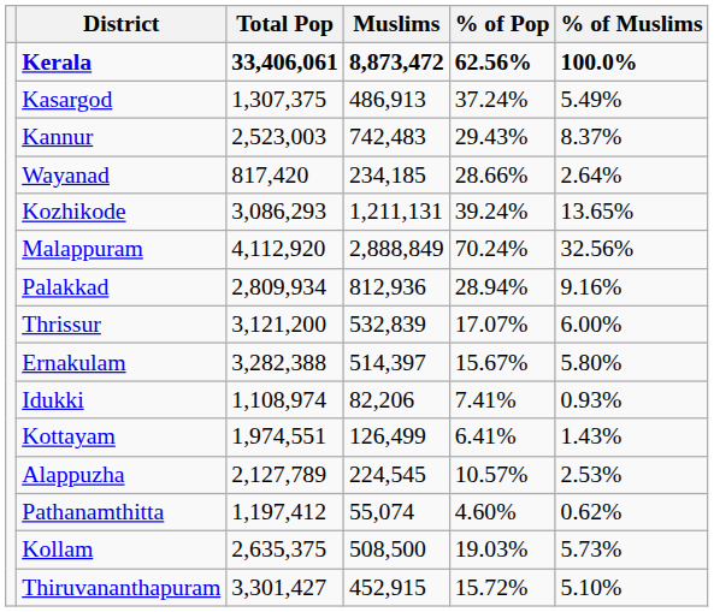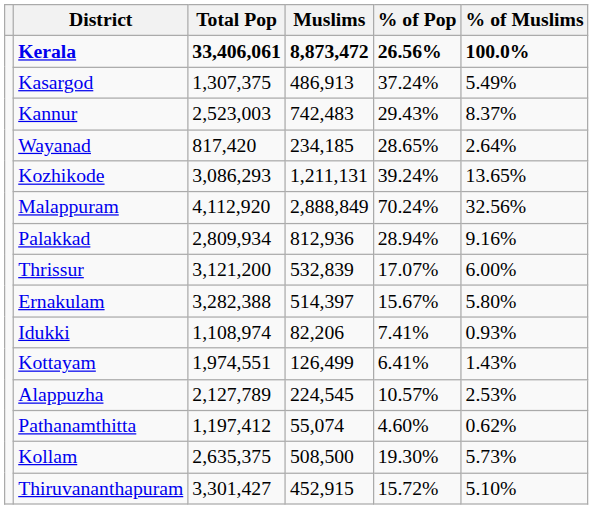 <table class="wikitable sortable">
 <tr>
 <th></th>
 <th><strong>District</strong></th>
 <th><strong>Total Pop</strong></th>
 <th><strong>Muslims</strong></th>
 <th><strong>% of Pop</strong></th>
 <th><strong>% of Muslims</strong></th>
 </tr>
 <tr>
 <td rowspan ="15"></td>
 <td><strong><a href='#'>Kerala</a></strong></td>
 <td><strong>33,406,061</strong></td>
 <td><strong>8,873,472</strong></td>
-<td><strong>62.56%</strong></td>
+<td><strong>26.56%</strong></td>
 <td><strong>100.0%</strong></td>
 </tr>
 <tr>
 <td><a href='#'>Kasargod</a></td>
 <td>1,307,375</td>
 <td>486,913</td>
 <td>37.24%</td>
 <td>5.49%</td>
 </tr>
 <tr>
 <td><a href='#'>Kannur</a></td>
 <td>2,523,003</td>
 <td>742,483</td>
 <td>29.43%</td>
 <td>8.37%</td>
 </tr>
 <tr>
 <td><a href='#'>Wayanad</a></td>
 <td>817,420</td>
 <td>234,185</td>
-<td>28.66%</td>
+<td>28.65%</td>
 <td>2.64%</td>
 </tr>
 <tr>
 <td><a href='#'>Kozhikode</a></td>
 <td>3,086,293</td>
 <td>1,211,131</td>
 <td>39.24%</td>
 <td>13.65%</td>
 </tr>
 <tr>
 <td><a href='#'>Malappuram</a></td>
 <td>4,112,920</td>
 <td>2,888,849</td>
 <td>70.24%</td>
 <td>32.56%</td>
 </tr>
 <tr>
 <td><a href='#'>Palakkad</a></td>
 <td>2,809,934</td>
 <td>812,936</td>
 <td>28.94%</td>
 <td>9.16%</td>
 </tr>
 <tr>
 <td><a href='#'>Thrissur</a></td>
 <td>3,121,200</td>
 <td>532,839</td>
 <td>17.07%</td>
 <td>6.00%</td>
 </tr>
 <tr>
 <td><a href='#'>Ernakulam</a></td>
 <td>3,282,388</td>
 <td>514,397</td>
 <td>15.67%</td>
 <td>5.80%</td>
 </tr>
 <tr>
 <td><a href='#'>Idukki</a></td>
 <td>1,108,974</td>
 <td>82,206</td>
 <td>7.41%</td>
 <td>0.93%</td>
 </tr>
 <tr>
 <td><a href='#'>Kottayam</a></td>
 <td>1,974,551</td>
 <td>126,499</td>
 <td>6.41%</td>
 <td>1.43%</td>
 </tr>
 <tr>
 <td><a href='#'>Alappuzha</a></td>
 <td>2,127,789</td>
 <td>224,545</td>
 <td>10.57%</td>
 <td>2.53%</td>
 </tr>
 <tr>
 <td><a href='#'>Pathanamthitta</a></td>
 <td>1,197,412</td>
 <td>55,074</td>
 <td>4.60%</td>
 <td>0.62%</td>
 </tr>
 <tr>
 <td><a href='#'>Kollam</a></td>
 <td>2,635,375</td>
 <td>508,500</td>
-<td>19.03%</td>
+<td>19.30%</td>
 <td>5.73%</td>
 </tr>
 <tr>
 <td><a href='#'>Thiruvananthapuram</a></td>
 <td>3,301,427</td>
 <td>452,915</td>
 <td>15.72%</td>
 <td>5.10%</td>
 </tr>
 </table>
